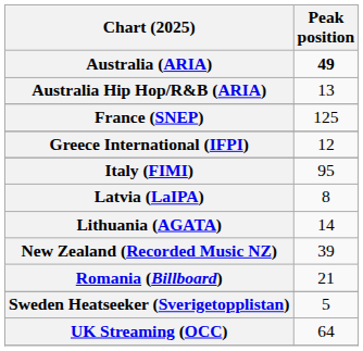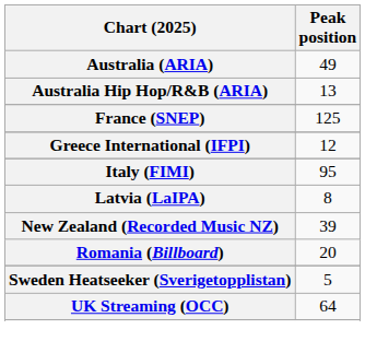 <table class="wikitable sortable plainrowheaders" style="text-align:center">
 <tr>
 <th scope="col">Chart (2025)</th>
 <th scope="col">Peak<br>position</th>
 </tr>
 <tr>
 <th scope="row">Australia (<a href='#'>ARIA</a>)</th>
-<td><strong>49</strong></td>
+<td>49</td>
 </tr>
 <tr>
 <th scope="row">Australia Hip Hop/R&B (<a href='#'>ARIA</a>)</th>
 <td>13</td>
 </tr>
 <tr>
 </tr>
 <tr>
 </tr>
 <tr>
 <th scope="row">France (<a href='#'>SNEP</a>)</th>
 <td>125</td>
 </tr>
 <tr>
 </tr>
 <tr>
 <th scope="row">Greece International (<a href='#'>IFPI</a>)</th>
 <td>12</td>
 </tr>
 <tr>
 </tr>
 <tr>
 <th scope="row">Italy (<a href='#'>FIMI</a>)</th>
 <td>95</td>
 </tr>
 <tr>
 <th scope="row">Latvia (<a href='#'>LaIPA</a>)</th>
 <td>8</td>
 </tr>
 <tr>
-<th scope="row">Lithuania (<a href='#'>AGATA</a>)</th>
-<td>14</td>
-</tr>
-<tr>
 <th scope="row">New Zealand (<a href='#'>Recorded Music NZ</a>)</th>
 <td>39</td>
 </tr>
 <tr>
 <th scope="row"><a href='#'>Romania</a> (<em><a href='#'>Billboard</a></em>)</th>
-<td>21</td>
+<td>20</td>
 </tr>
 <tr>
 </tr>
 <tr>
 <th scope="row">Sweden Heatseeker (<a href='#'>Sverigetopplistan</a>)</th>
 <td>5</td>
 </tr>
 <tr>
 <th scope="row"><a href='#'>UK Streaming</a> (<a href='#'>OCC</a>)</th>
 <td>64</td>
 </tr>
 <tr>
 </tr>
 <tr>
 </tr>
 </table>
